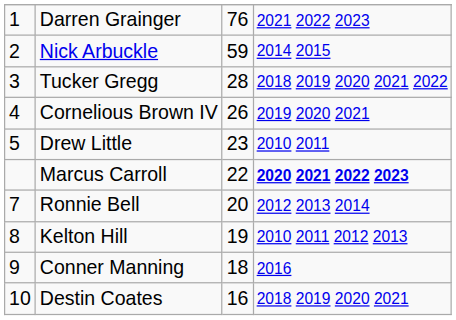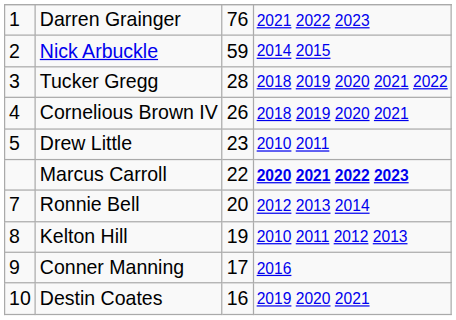 <table class="wikitable">
 <tr>
 </tr>
 <tr>
 <td>1</td>
 <td>Darren Grainger</td>
 <td><abbr>76</abbr></td>
 <td style="font-size:80%;"><a href='#'>2021</a> <a href='#'>2022</a> <a href='#'>2023</a></td>
 </tr>
 <tr>
 <td>2</td>
 <td><a href='#'>Nick Arbuckle</a></td>
 <td><abbr>59</abbr></td>
 <td style="font-size:80%;"><a href='#'>2014</a> <a href='#'>2015</a></td>
 </tr>
 <tr>
 <td>3</td>
 <td>Tucker Gregg</td>
 <td><abbr>28</abbr></td>
 <td style="font-size:80%;"><a href='#'>2018</a> <a href='#'>2019</a> <a href='#'>2020</a> <a href='#'>2021</a> <a href='#'>2022</a></td>
 </tr>
 <tr>
 <td>4</td>
 <td>Cornelious Brown IV</td>
 <td><abbr>26</abbr></td>
-<td style="font-size:80%;"><a href='#'>2019</a> <a href='#'>2020</a> <a href='#'>2021</a></td>
+<td style="font-size:80%;"><a href='#'>2018</a> <a href='#'>2019</a> <a href='#'>2020</a> <a href='#'>2021</a></td>
 </tr>
 <tr>
 <td>5</td>
 <td>Drew Little</td>
 <td><abbr>23</abbr></td>
 <td style="font-size:80%;"><a href='#'>2010</a> <a href='#'>2011</a></td>
 </tr>
 <tr>
 <td></td>
 <td>Marcus Carroll</td>
 <td><abbr>22</abbr></td>
 <td style="font-size:80%;"><strong><a href='#'>2020</a> <a href='#'>2021</a> <a href='#'>2022</a> <a href='#'>2023</a></strong></td>
 </tr>
 <tr>
 <td>7</td>
 <td>Ronnie Bell</td>
 <td><abbr>20</abbr></td>
 <td style="font-size:80%;"><a href='#'>2012</a> <a href='#'>2013</a> <a href='#'>2014</a></td>
 </tr>
 <tr>
 <td>8</td>
 <td>Kelton Hill</td>
 <td><abbr>19</abbr></td>
 <td style="font-size:80%;"><a href='#'>2010</a> <a href='#'>2011</a> <a href='#'>2012</a> <a href='#'>2013</a></td>
 </tr>
 <tr>
 <td>9</td>
 <td>Conner Manning</td>
-<td><abbr>18</abbr></td>
+<td><abbr>17</abbr></td>
 <td style="font-size:80%;"><a href='#'>2016</a></td>
 </tr>
 <tr>
 <td>10</td>
 <td>Destin Coates</td>
 <td><abbr>16</abbr></td>
-<td style="font-size:80%;"><a href='#'>2018</a> <a href='#'>2019</a> <a href='#'>2020</a> <a href='#'>2021</a></td>
+<td style="font-size:80%;"><a href='#'>2019</a> <a href='#'>2020</a> <a href='#'>2021</a></td>
 </tr>
 </table>
